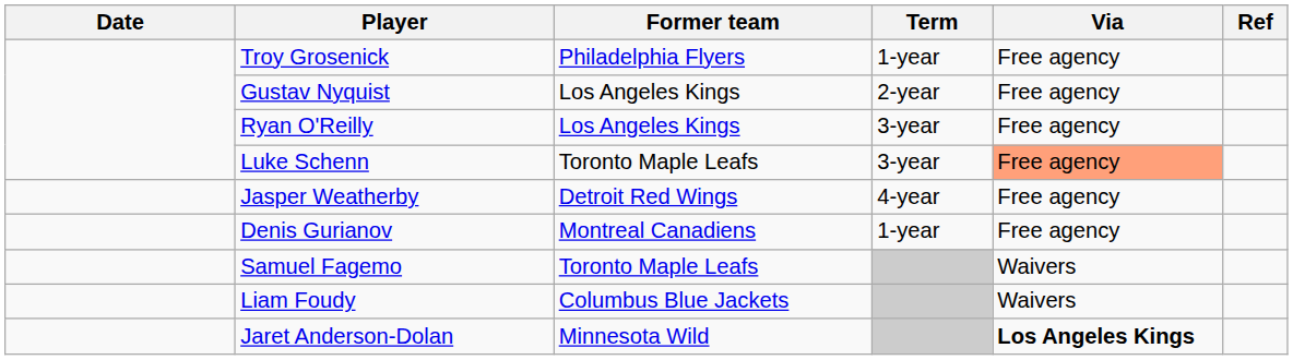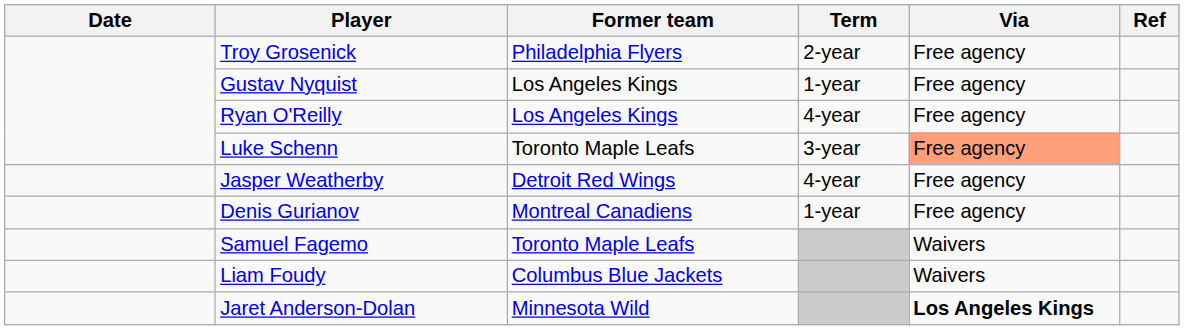 <table class="wikitable">
 <tr style="background:#ddd; text-align:center;">
 <th style="width: 10em;">Date</th>
 <th style="width: 14em;">Player</th>
 <th style="width: 14em;">Former team</th>
 <th style="width: 5em;">Term</th>
 <th style="width: 10em;">Via</th>
 <th style="width: 2.5em;">Ref</th>
 </tr>
 <tr>
 <td rowspan=4></td>
 <td><a href='#'>Troy Grosenick</a></td>
 <td><a href='#'>Philadelphia Flyers</a></td>
-<td>1-year</td>
+<td>2-year</td>
 <td>Free agency</td>
 <td></td>
 </tr>
 <tr>
 <td><a href='#'>Gustav Nyquist</a></td>
 <td>Los Angeles Kings</td>
-<td>2-year</td>
+<td>1-year</td>
 <td>Free agency</td>
 <td></td>
 </tr>
 <tr>
 <td><a href='#'>Ryan O'Reilly</a></td>
 <td><a href='#'>Los Angeles Kings</a></td>
-<td>3-year</td>
+<td>4-year</td>
 <td>Free agency</td>
 <td></td>
 </tr>
 <tr>
 <td><a href='#'>Luke Schenn</a></td>
 <td>Toronto Maple Leafs</td>
 <td>3-year</td>
 <td style="background: lightsalmon;">Free agency</td>
 <td></td>
 </tr>
 <tr>
 <td></td>
 <td><a href='#'>Jasper Weatherby</a></td>
 <td><a href='#'>Detroit Red Wings</a></td>
 <td>4-year</td>
 <td>Free agency</td>
 <td></td>
 </tr>
 <tr>
 <td></td>
 <td><a href='#'>Denis Gurianov</a></td>
 <td><a href='#'>Montreal Canadiens</a></td>
 <td>1-year</td>
 <td>Free agency</td>
 <td></td>
 </tr>
 <tr>
 <td></td>
 <td><a href='#'>Samuel Fagemo</a></td>
 <td><a href='#'>Toronto Maple Leafs</a></td>
 <td style="background:#ccc;"></td>
 <td>Waivers</td>
 <td></td>
 </tr>
 <tr>
 <td></td>
 <td><a href='#'>Liam Foudy</a></td>
 <td><a href='#'>Columbus Blue Jackets</a></td>
 <td style="background:#ccc;"></td>
 <td>Waivers</td>
 <td></td>
 </tr>
 <tr>
 <td></td>
 <td><a href='#'>Jaret Anderson-Dolan</a></td>
 <td><a href='#'>Minnesota Wild</a></td>
 <td style="background:#ccc;"></td>
 <td><strong>Los Angeles Kings</strong></td>
 <td></td>
 </tr>
 </table>
